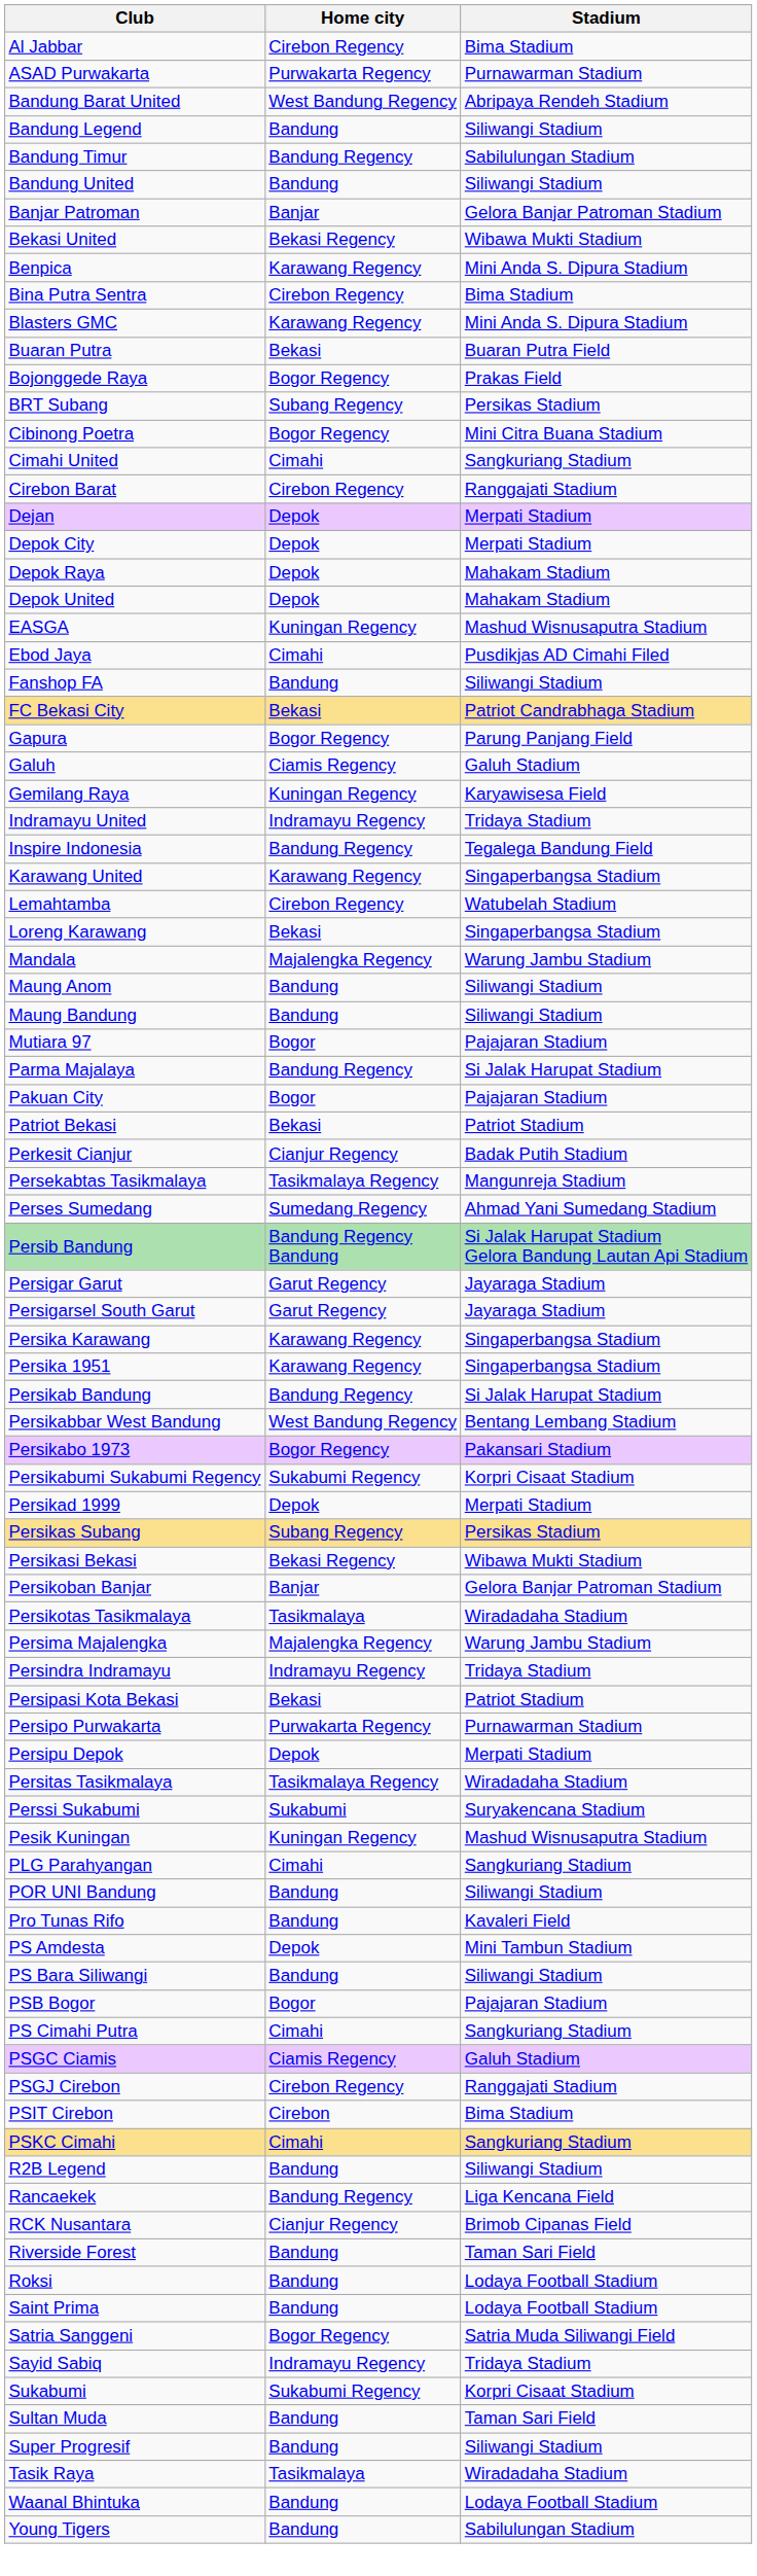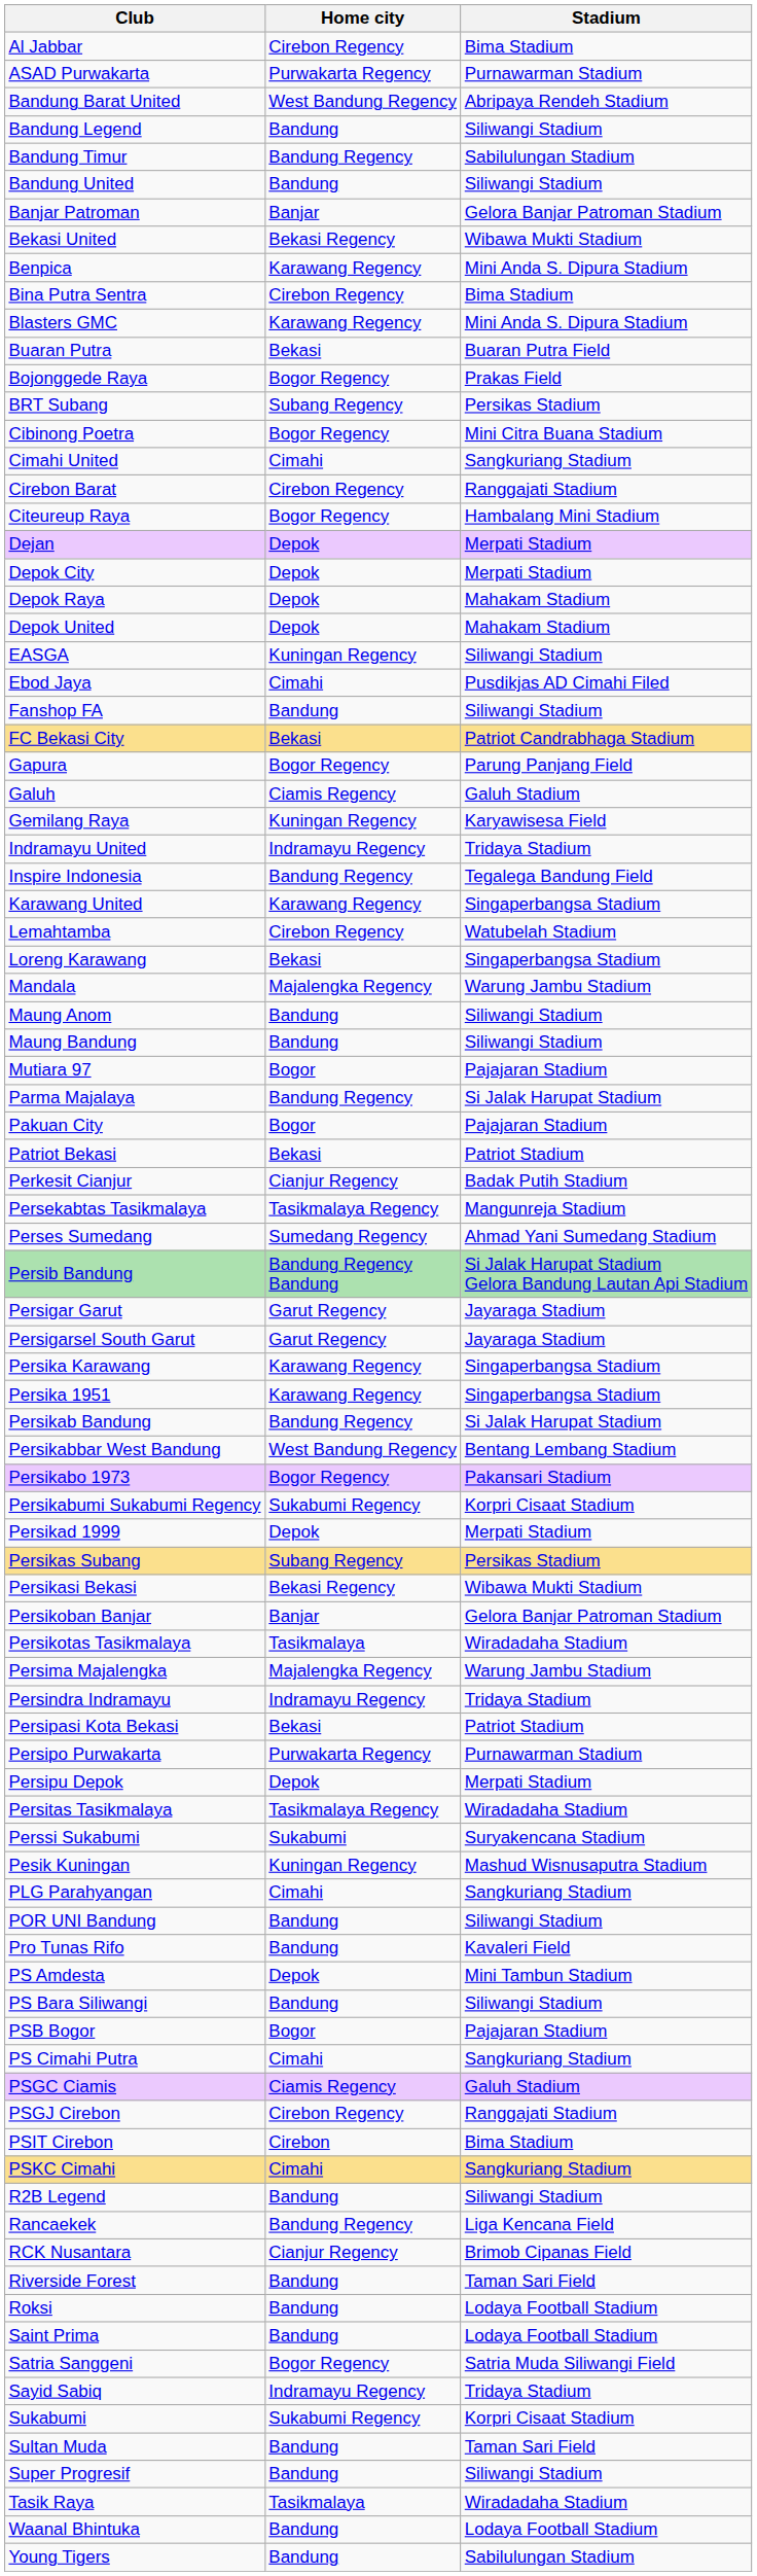 <table class="wikitable sortable">
 <tr>
 <th>Club</th>
 <th>Home city</th>
 <th>Stadium</th>
 </tr>
 <tr>
 <td><a href='#'>Al Jabbar</a></td>
 <td><a href='#'>Cirebon Regency</a></td>
 <td><a href='#'>Bima Stadium</a></td>
 </tr>
 <tr>
 <td><a href='#'>ASAD Purwakarta</a></td>
 <td><a href='#'>Purwakarta Regency</a></td>
 <td><a href='#'>Purnawarman Stadium</a></td>
 </tr>
 <tr>
 <td><a href='#'>Bandung Barat United</a></td>
 <td><a href='#'>West Bandung Regency</a></td>
 <td><a href='#'>Abripaya Rendeh Stadium</a></td>
 </tr>
 <tr>
 <td><a href='#'>Bandung Legend</a></td>
 <td><a href='#'>Bandung</a></td>
 <td><a href='#'>Siliwangi Stadium</a></td>
 </tr>
 <tr>
 <td><a href='#'>Bandung Timur</a></td>
 <td><a href='#'>Bandung Regency</a></td>
 <td><a href='#'>Sabilulungan Stadium</a></td>
 </tr>
 <tr>
 <td><a href='#'>Bandung United</a></td>
 <td><a href='#'>Bandung</a></td>
 <td><a href='#'>Siliwangi Stadium</a></td>
 </tr>
 <tr>
 <td><a href='#'>Banjar Patroman</a></td>
 <td><a href='#'>Banjar</a></td>
 <td><a href='#'>Gelora Banjar Patroman Stadium</a></td>
 </tr>
 <tr>
 <td><a href='#'>Bekasi United</a></td>
 <td><a href='#'>Bekasi Regency</a></td>
 <td><a href='#'>Wibawa Mukti Stadium</a></td>
 </tr>
 <tr>
 <td><a href='#'>Benpica</a></td>
 <td><a href='#'>Karawang Regency</a></td>
 <td><a href='#'>Mini Anda S. Dipura Stadium</a></td>
 </tr>
 <tr>
 <td><a href='#'>Bina Putra Sentra</a></td>
 <td><a href='#'>Cirebon Regency</a></td>
 <td><a href='#'>Bima Stadium</a></td>
 </tr>
 <tr>
 <td><a href='#'>Blasters GMC</a></td>
 <td><a href='#'>Karawang Regency</a></td>
 <td><a href='#'>Mini Anda S. Dipura Stadium</a></td>
 </tr>
 <tr>
 <td><a href='#'>Buaran Putra</a></td>
 <td><a href='#'>Bekasi</a></td>
 <td><a href='#'>Buaran Putra Field</a></td>
 </tr>
 <tr>
 <td><a href='#'>Bojonggede Raya</a></td>
 <td><a href='#'>Bogor Regency</a></td>
 <td><a href='#'>Prakas Field</a></td>
 </tr>
 <tr>
 <td><a href='#'>BRT Subang</a></td>
 <td><a href='#'>Subang Regency</a></td>
 <td><a href='#'>Persikas Stadium</a></td>
 </tr>
 <tr>
 <td><a href='#'>Cibinong Poetra</a></td>
 <td><a href='#'>Bogor Regency</a></td>
 <td><a href='#'>Mini Citra Buana Stadium</a></td>
 </tr>
 <tr>
 <td><a href='#'>Cimahi United</a></td>
 <td><a href='#'>Cimahi</a></td>
 <td><a href='#'>Sangkuriang Stadium</a></td>
 </tr>
 <tr>
 <td><a href='#'>Cirebon Barat</a></td>
 <td><a href='#'>Cirebon Regency</a></td>
 <td><a href='#'>Ranggajati Stadium</a></td>
 </tr>
+<tr>
+<td><a href='#'>Citeureup Raya</a></td>
+<td><a href='#'>Bogor Regency</a></td>
+<td><a href='#'>Hambalang Mini Stadium</a></td>
+</tr>
 <tr style="background:#ebc9fe;">
 <td><a href='#'>Dejan</a></td>
 <td><a href='#'>Depok</a></td>
 <td><a href='#'>Merpati Stadium</a></td>
 </tr>
 <tr>
 <td><a href='#'>Depok City</a></td>
 <td><a href='#'>Depok</a></td>
 <td><a href='#'>Merpati Stadium</a></td>
 </tr>
 <tr>
 <td><a href='#'>Depok Raya</a></td>
 <td><a href='#'>Depok</a></td>
 <td><a href='#'>Mahakam Stadium</a></td>
 </tr>
 <tr>
 <td><a href='#'>Depok United</a></td>
 <td><a href='#'>Depok</a></td>
 <td><a href='#'>Mahakam Stadium</a></td>
 </tr>
 <tr>
 <td><a href='#'>EASGA</a></td>
 <td><a href='#'>Kuningan Regency</a></td>
-<td><a href='#'>Mashud Wisnusaputra Stadium</a></td>
+<td><a href='#'>Siliwangi Stadium</a></td>
 </tr>
 <tr>
 <td><a href='#'>Ebod Jaya</a></td>
 <td><a href='#'>Cimahi</a></td>
 <td><a href='#'>Pusdikjas AD Cimahi Filed</a></td>
 </tr>
 <tr>
 <td><a href='#'>Fanshop FA</a></td>
 <td><a href='#'>Bandung</a></td>
 <td><a href='#'>Siliwangi Stadium</a></td>
 </tr>
 <tr style="background:#fbe08d;">
 <td><a href='#'>FC Bekasi City</a></td>
 <td><a href='#'>Bekasi</a></td>
 <td><a href='#'>Patriot Candrabhaga Stadium</a></td>
 </tr>
 <tr>
 <td><a href='#'>Gapura</a></td>
 <td><a href='#'>Bogor Regency</a></td>
 <td><a href='#'>Parung Panjang Field</a></td>
 </tr>
 <tr>
 <td><a href='#'>Galuh</a></td>
 <td><a href='#'>Ciamis Regency</a></td>
 <td><a href='#'>Galuh Stadium</a></td>
 </tr>
 <tr>
 <td><a href='#'>Gemilang Raya</a></td>
 <td><a href='#'>Kuningan Regency</a></td>
 <td><a href='#'>Karyawisesa Field</a></td>
 </tr>
 <tr>
 <td><a href='#'>Indramayu United</a></td>
 <td><a href='#'>Indramayu Regency</a></td>
 <td><a href='#'>Tridaya Stadium</a></td>
 </tr>
 <tr>
 <td><a href='#'>Inspire Indonesia</a></td>
 <td><a href='#'>Bandung Regency</a></td>
 <td><a href='#'>Tegalega Bandung Field</a></td>
 </tr>
 <tr>
 <td><a href='#'>Karawang United</a></td>
 <td><a href='#'>Karawang Regency</a></td>
 <td><a href='#'>Singaperbangsa Stadium</a></td>
 </tr>
 <tr>
 <td><a href='#'>Lemahtamba</a></td>
 <td><a href='#'>Cirebon Regency</a></td>
 <td><a href='#'>Watubelah Stadium</a></td>
 </tr>
 <tr>
 <td><a href='#'>Loreng Karawang</a></td>
 <td><a href='#'>Bekasi</a></td>
 <td><a href='#'>Singaperbangsa Stadium</a></td>
 </tr>
 <tr>
 <td><a href='#'>Mandala</a></td>
 <td><a href='#'>Majalengka Regency</a></td>
 <td><a href='#'>Warung Jambu Stadium</a></td>
 </tr>
 <tr>
 <td><a href='#'>Maung Anom</a></td>
 <td><a href='#'>Bandung</a></td>
 <td><a href='#'>Siliwangi Stadium</a></td>
 </tr>
 <tr>
 <td><a href='#'>Maung Bandung</a></td>
 <td><a href='#'>Bandung</a></td>
 <td><a href='#'>Siliwangi Stadium</a></td>
 </tr>
 <tr>
 <td><a href='#'>Mutiara 97</a></td>
 <td><a href='#'>Bogor</a></td>
 <td><a href='#'>Pajajaran Stadium</a></td>
 </tr>
 <tr>
 <td><a href='#'>Parma Majalaya</a></td>
 <td><a href='#'>Bandung Regency</a></td>
 <td><a href='#'>Si Jalak Harupat Stadium</a></td>
 </tr>
 <tr>
 <td><a href='#'>Pakuan City</a></td>
 <td><a href='#'>Bogor</a></td>
 <td><a href='#'>Pajajaran Stadium</a></td>
 </tr>
 <tr>
 <td><a href='#'>Patriot Bekasi</a></td>
 <td><a href='#'>Bekasi</a></td>
 <td><a href='#'>Patriot Stadium</a></td>
 </tr>
 <tr>
 <td><a href='#'>Perkesit Cianjur</a></td>
 <td><a href='#'>Cianjur Regency</a></td>
 <td><a href='#'>Badak Putih Stadium</a></td>
 </tr>
 <tr>
 <td><a href='#'>Persekabtas Tasikmalaya</a></td>
 <td><a href='#'>Tasikmalaya Regency</a></td>
 <td><a href='#'>Mangunreja Stadium</a></td>
 </tr>
 <tr>
 <td><a href='#'>Perses Sumedang</a></td>
 <td><a href='#'>Sumedang Regency</a></td>
 <td><a href='#'>Ahmad Yani Sumedang Stadium</a></td>
 </tr>
 <tr style="background:#ace1af;">
 <td><a href='#'>Persib Bandung</a></td>
 <td><a href='#'>Bandung Regency</a><br><a href='#'>Bandung</a></td>
 <td><a href='#'>Si Jalak Harupat Stadium</a><br><a href='#'>Gelora Bandung Lautan Api Stadium</a></td>
 </tr>
 <tr>
 <td><a href='#'>Persigar Garut</a></td>
 <td><a href='#'>Garut Regency</a></td>
 <td><a href='#'>Jayaraga Stadium</a></td>
 </tr>
 <tr>
 <td><a href='#'>Persigarsel South Garut</a></td>
 <td><a href='#'>Garut Regency</a></td>
 <td><a href='#'>Jayaraga Stadium</a></td>
 </tr>
 <tr>
 <td><a href='#'>Persika Karawang</a></td>
 <td><a href='#'>Karawang Regency</a></td>
 <td><a href='#'>Singaperbangsa Stadium</a></td>
 </tr>
 <tr>
 <td><a href='#'>Persika 1951</a></td>
 <td><a href='#'>Karawang Regency</a></td>
 <td><a href='#'>Singaperbangsa Stadium</a></td>
 </tr>
 <tr>
 <td><a href='#'>Persikab Bandung</a></td>
 <td><a href='#'>Bandung Regency</a></td>
 <td><a href='#'>Si Jalak Harupat Stadium</a></td>
 </tr>
 <tr>
 <td><a href='#'>Persikabbar West Bandung</a></td>
 <td><a href='#'>West Bandung Regency</a></td>
 <td><a href='#'>Bentang Lembang Stadium</a></td>
 </tr>
 <tr style="background:#ebc9fe;">
 <td><a href='#'>Persikabo 1973</a></td>
 <td><a href='#'>Bogor Regency</a></td>
 <td><a href='#'>Pakansari Stadium</a></td>
 </tr>
 <tr>
 <td><a href='#'>Persikabumi Sukabumi Regency</a></td>
 <td><a href='#'>Sukabumi Regency</a></td>
 <td><a href='#'>Korpri Cisaat Stadium</a></td>
 </tr>
 <tr>
 <td><a href='#'>Persikad 1999</a></td>
 <td><a href='#'>Depok</a></td>
 <td><a href='#'>Merpati Stadium</a></td>
 </tr>
 <tr style="background:#fbe08d;">
 <td><a href='#'>Persikas Subang</a></td>
 <td><a href='#'>Subang Regency</a></td>
 <td><a href='#'>Persikas Stadium</a></td>
 </tr>
 <tr>
 <td><a href='#'>Persikasi Bekasi</a></td>
 <td><a href='#'>Bekasi Regency</a></td>
 <td><a href='#'>Wibawa Mukti Stadium</a></td>
 </tr>
 <tr>
 <td><a href='#'>Persikoban Banjar</a></td>
 <td><a href='#'>Banjar</a></td>
 <td><a href='#'>Gelora Banjar Patroman Stadium</a></td>
 </tr>
 <tr>
 <td><a href='#'>Persikotas Tasikmalaya</a></td>
 <td><a href='#'>Tasikmalaya</a></td>
 <td><a href='#'>Wiradadaha Stadium</a></td>
 </tr>
 <tr>
 <td><a href='#'>Persima Majalengka</a></td>
 <td><a href='#'>Majalengka Regency</a></td>
 <td><a href='#'>Warung Jambu Stadium</a></td>
 </tr>
 <tr>
 <td><a href='#'>Persindra Indramayu</a></td>
 <td><a href='#'>Indramayu Regency</a></td>
 <td><a href='#'>Tridaya Stadium</a></td>
 </tr>
 <tr>
 <td><a href='#'>Persipasi Kota Bekasi</a></td>
 <td><a href='#'>Bekasi</a></td>
 <td><a href='#'>Patriot Stadium</a></td>
 </tr>
 <tr>
 <td><a href='#'>Persipo Purwakarta</a></td>
 <td><a href='#'>Purwakarta Regency</a></td>
 <td><a href='#'>Purnawarman Stadium</a></td>
 </tr>
 <tr>
 <td><a href='#'>Persipu Depok</a></td>
 <td><a href='#'>Depok</a></td>
 <td><a href='#'>Merpati Stadium</a></td>
 </tr>
 <tr>
 <td><a href='#'>Persitas Tasikmalaya</a></td>
 <td><a href='#'>Tasikmalaya Regency</a></td>
 <td><a href='#'>Wiradadaha Stadium</a></td>
 </tr>
 <tr>
 <td><a href='#'>Perssi Sukabumi</a></td>
 <td><a href='#'>Sukabumi</a></td>
 <td><a href='#'>Suryakencana Stadium</a></td>
 </tr>
 <tr>
 <td><a href='#'>Pesik Kuningan</a></td>
 <td><a href='#'>Kuningan Regency</a></td>
 <td><a href='#'>Mashud Wisnusaputra Stadium</a></td>
 </tr>
 <tr>
 <td><a href='#'>PLG Parahyangan</a></td>
 <td><a href='#'>Cimahi</a></td>
 <td><a href='#'>Sangkuriang Stadium</a></td>
 </tr>
 <tr>
 <td><a href='#'>POR UNI Bandung</a></td>
 <td><a href='#'>Bandung</a></td>
 <td><a href='#'>Siliwangi Stadium</a></td>
 </tr>
 <tr>
 <td><a href='#'>Pro Tunas Rifo</a></td>
 <td><a href='#'>Bandung</a></td>
 <td><a href='#'>Kavaleri Field</a></td>
 </tr>
 <tr>
 <td><a href='#'>PS Amdesta</a></td>
 <td><a href='#'>Depok</a></td>
 <td><a href='#'>Mini Tambun Stadium</a></td>
 </tr>
 <tr>
 <td><a href='#'>PS Bara Siliwangi</a></td>
 <td><a href='#'>Bandung</a></td>
 <td><a href='#'>Siliwangi Stadium</a></td>
 </tr>
 <tr>
 <td><a href='#'>PSB Bogor</a></td>
 <td><a href='#'>Bogor</a></td>
 <td><a href='#'>Pajajaran Stadium</a></td>
 </tr>
 <tr>
 <td><a href='#'>PS Cimahi Putra</a></td>
 <td><a href='#'>Cimahi</a></td>
 <td><a href='#'>Sangkuriang Stadium</a></td>
 </tr>
 <tr style="background:#ebc9fe;">
 <td><a href='#'>PSGC Ciamis</a></td>
 <td><a href='#'>Ciamis Regency</a></td>
 <td><a href='#'>Galuh Stadium</a></td>
 </tr>
 <tr>
 <td><a href='#'>PSGJ Cirebon</a></td>
 <td><a href='#'>Cirebon Regency</a></td>
 <td><a href='#'>Ranggajati Stadium</a></td>
 </tr>
 <tr>
 <td><a href='#'>PSIT Cirebon</a></td>
 <td><a href='#'>Cirebon</a></td>
 <td><a href='#'>Bima Stadium</a></td>
 </tr>
 <tr style="background:#fbe08d;">
 <td><a href='#'>PSKC Cimahi</a></td>
 <td><a href='#'>Cimahi</a></td>
 <td><a href='#'>Sangkuriang Stadium</a></td>
 </tr>
 <tr>
 <td><a href='#'>R2B Legend</a></td>
 <td><a href='#'>Bandung</a></td>
 <td><a href='#'>Siliwangi Stadium</a></td>
 </tr>
 <tr>
 <td><a href='#'>Rancaekek</a></td>
 <td><a href='#'>Bandung Regency</a></td>
 <td><a href='#'>Liga Kencana Field</a></td>
 </tr>
 <tr>
 <td><a href='#'>RCK Nusantara</a></td>
 <td><a href='#'>Cianjur Regency</a></td>
 <td><a href='#'>Brimob Cipanas Field</a></td>
 </tr>
 <tr>
 <td><a href='#'>Riverside Forest</a></td>
 <td><a href='#'>Bandung</a></td>
 <td><a href='#'>Taman Sari Field</a></td>
 </tr>
 <tr>
 <td><a href='#'>Roksi</a></td>
 <td><a href='#'>Bandung</a></td>
 <td><a href='#'>Lodaya Football Stadium</a></td>
 </tr>
 <tr>
 <td><a href='#'>Saint Prima</a></td>
 <td><a href='#'>Bandung</a></td>
 <td><a href='#'>Lodaya Football Stadium</a></td>
 </tr>
 <tr>
 <td><a href='#'>Satria Sanggeni</a></td>
 <td><a href='#'>Bogor Regency</a></td>
 <td><a href='#'>Satria Muda Siliwangi Field</a></td>
 </tr>
 <tr>
 <td><a href='#'>Sayid Sabiq</a></td>
 <td><a href='#'>Indramayu Regency</a></td>
 <td><a href='#'>Tridaya Stadium</a></td>
 </tr>
 <tr>
 <td><a href='#'>Sukabumi</a></td>
 <td><a href='#'>Sukabumi Regency</a></td>
 <td><a href='#'>Korpri Cisaat Stadium</a></td>
 </tr>
 <tr>
 <td><a href='#'>Sultan Muda</a></td>
 <td><a href='#'>Bandung</a></td>
 <td><a href='#'>Taman Sari Field</a></td>
 </tr>
 <tr>
 <td><a href='#'>Super Progresif</a></td>
 <td><a href='#'>Bandung</a></td>
 <td><a href='#'>Siliwangi Stadium</a></td>
 </tr>
 <tr>
 <td><a href='#'>Tasik Raya</a></td>
 <td><a href='#'>Tasikmalaya</a></td>
 <td><a href='#'>Wiradadaha Stadium</a></td>
 </tr>
 <tr>
 <td><a href='#'>Waanal Bhintuka</a></td>
 <td><a href='#'>Bandung</a></td>
 <td><a href='#'>Lodaya Football Stadium</a></td>
 </tr>
 <tr>
 <td><a href='#'>Young Tigers</a></td>
 <td><a href='#'>Bandung</a></td>
 <td><a href='#'>Sabilulungan Stadium</a></td>
 </tr>
 </table>
